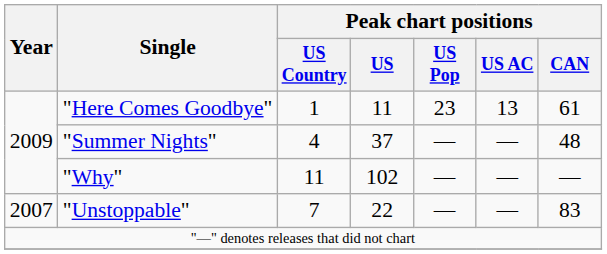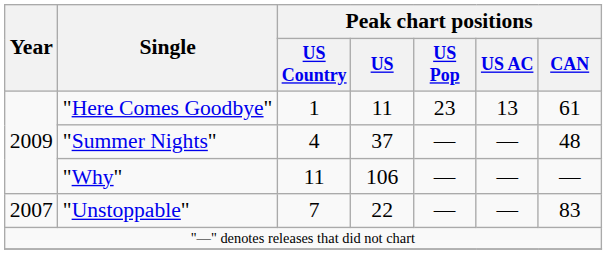 <table class="wikitable" style="text-align:center;">
 <tr>
 <th rowspan="2">Year</th>
 <th rowspan="2">Single</th>
 <th colspan="5">Peak chart positions</th>
 </tr>
 <tr style="font-size:smaller;">
 <th width="40"><a href='#'>US Country</a></th>
 <th width="40"><a href='#'>US</a><br></th>
 <th width="40"><a href='#'>US<br>Pop</a></th>
 <th width="40"><a href='#'>US AC</a></th>
 <th width="40"><a href='#'>CAN</a></th>
 </tr>
 <tr>
 <td rowspan="3">2009</td>
 <td align="left">"<a href='#'>Here Comes Goodbye</a>"</td>
 <td>1</td>
 <td>11</td>
 <td>23</td>
 <td>13</td>
 <td>61</td>
 </tr>
 <tr>
 <td align="left">"<a href='#'>Summer Nights</a>"</td>
 <td>4</td>
 <td>37</td>
 <td>—</td>
 <td>—</td>
 <td>48</td>
 </tr>
 <tr>
 <td align="left">"<a href='#'>Why</a>"</td>
 <td>11</td>
-<td>102</td>
+<td>106</td>
 <td>—</td>
 <td>—</td>
 <td>—</td>
 </tr>
 <tr>
 <td>2007</td>
 <td align="left">"<a href='#'>Unstoppable</a>"</td>
 <td>7</td>
 <td>22</td>
 <td>—</td>
 <td>—</td>
 <td>83</td>
 </tr>
 <tr>
 <td colspan="10" style="font-size:8pt">"—" denotes releases that did not chart</td>
 </tr>
 <tr>
 </tr>
 </table>
